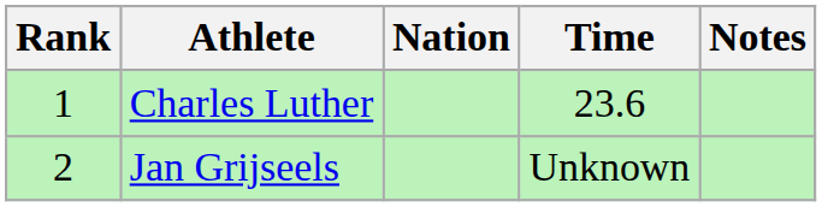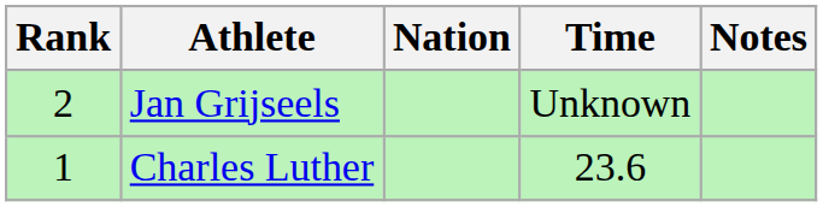 <table class="wikitable sortable" style="text-align:center">
 <tr>
 <th>Rank</th>
 <th>Athlete</th>
 <th>Nation</th>
 <th>Time</th>
 <th>Notes</th>
 </tr>
 <tr bgcolor=bbf3bb>
+<td>2</td>
+<td align=left><a href='#'>Jan Grijseels</a></td>
+<td align=left></td>
+<td data-sort-value=30.0>Unknown</td>
+<td></td>
+</tr>
+<tr bgcolor=bbf3bb>
 <td>1</td>
 <td align=left><a href='#'>Charles Luther</a></td>
 <td align=left></td>
 <td>23.6</td>
 <td></td>
 </tr>
-<tr bgcolor=bbf3bb>
-<td>2</td>
-<td align=left><a href='#'>Jan Grijseels</a></td>
-<td align=left></td>
-<td data-sort-value=30.0>Unknown</td>
-<td></td>
-</tr>
 </table>
